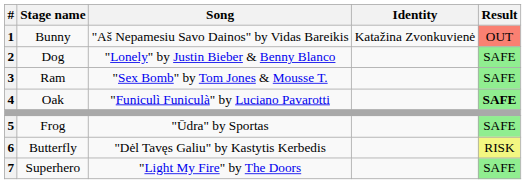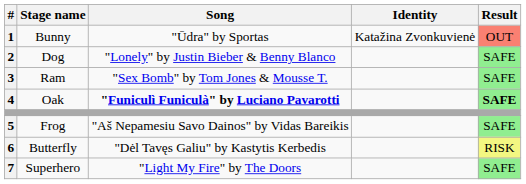 <table class="wikitable plainrowheaders" style="text-align: center;">
 <tr>
 <th>#</th>
 <th>Stage name</th>
 <th>Song</th>
 <th>Identity</th>
 <th>Result</th>
 </tr>
 <tr>
 <th>1</th>
 <td>Bunny</td>
-<td>"Aš Nepamesiu Savo Dainos" by Vidas Bareikis</td>
+<td>"Ūdra" by Sportas</td>
 <td>Katažina Zvonkuvienė</td>
 <td bgcolor="salmon">OUT</td>
 </tr>
 <tr>
 <th>2</th>
 <td>Dog</td>
 <td>"<a href='#'>Lonely</a>" by <a href='#'>Justin Bieber</a> & <a href='#'>Benny Blanco</a></td>
 <td></td>
 <td bgcolor="lightgreen">SAFE</td>
 </tr>
 <tr>
 <th>3</th>
 <td>Ram</td>
 <td>"<a href='#'>Sex Bomb</a>" by <a href='#'>Tom Jones</a> & <a href='#'>Mousse T.</a></td>
 <td></td>
 <td bgcolor="lightgreen">SAFE</td>
 </tr>
 <tr>
 <th>4</th>
 <td>Oak</td>
-<td>"<a href='#'>Funiculì Funiculà</a>" by <a href='#'>Luciano Pavarotti</a></td>
+<td><strong>"<a href='#'>Funiculì Funiculà</a>" by <a href='#'>Luciano Pavarotti</a></strong></td>
 <td></td>
 <td bgcolor="lightgreen"><strong>SAFE</strong></td>
 </tr>
 <tr>
 <td colspan="5" style="background:darkgray"></td>
 </tr>
 <tr>
 <th>5</th>
 <td>Frog</td>
-<td>"Ūdra" by Sportas</td>
+<td>"Aš Nepamesiu Savo Dainos" by Vidas Bareikis</td>
 <td></td>
 <td bgcolor="lightgreen">SAFE</td>
 </tr>
 <tr>
 <th>6</th>
 <td>Butterfly</td>
 <td>"Dėl Tavęs Galiu" by Kastytis Kerbedis</td>
 <td></td>
 <td bgcolor="#F3F781">RISK</td>
 </tr>
 <tr>
 <th>7</th>
 <td>Superhero</td>
 <td>"<a href='#'>Light My Fire</a>" by <a href='#'>The Doors</a></td>
 <td></td>
 <td bgcolor="lightgreen">SAFE</td>
 </tr>
 </table>
